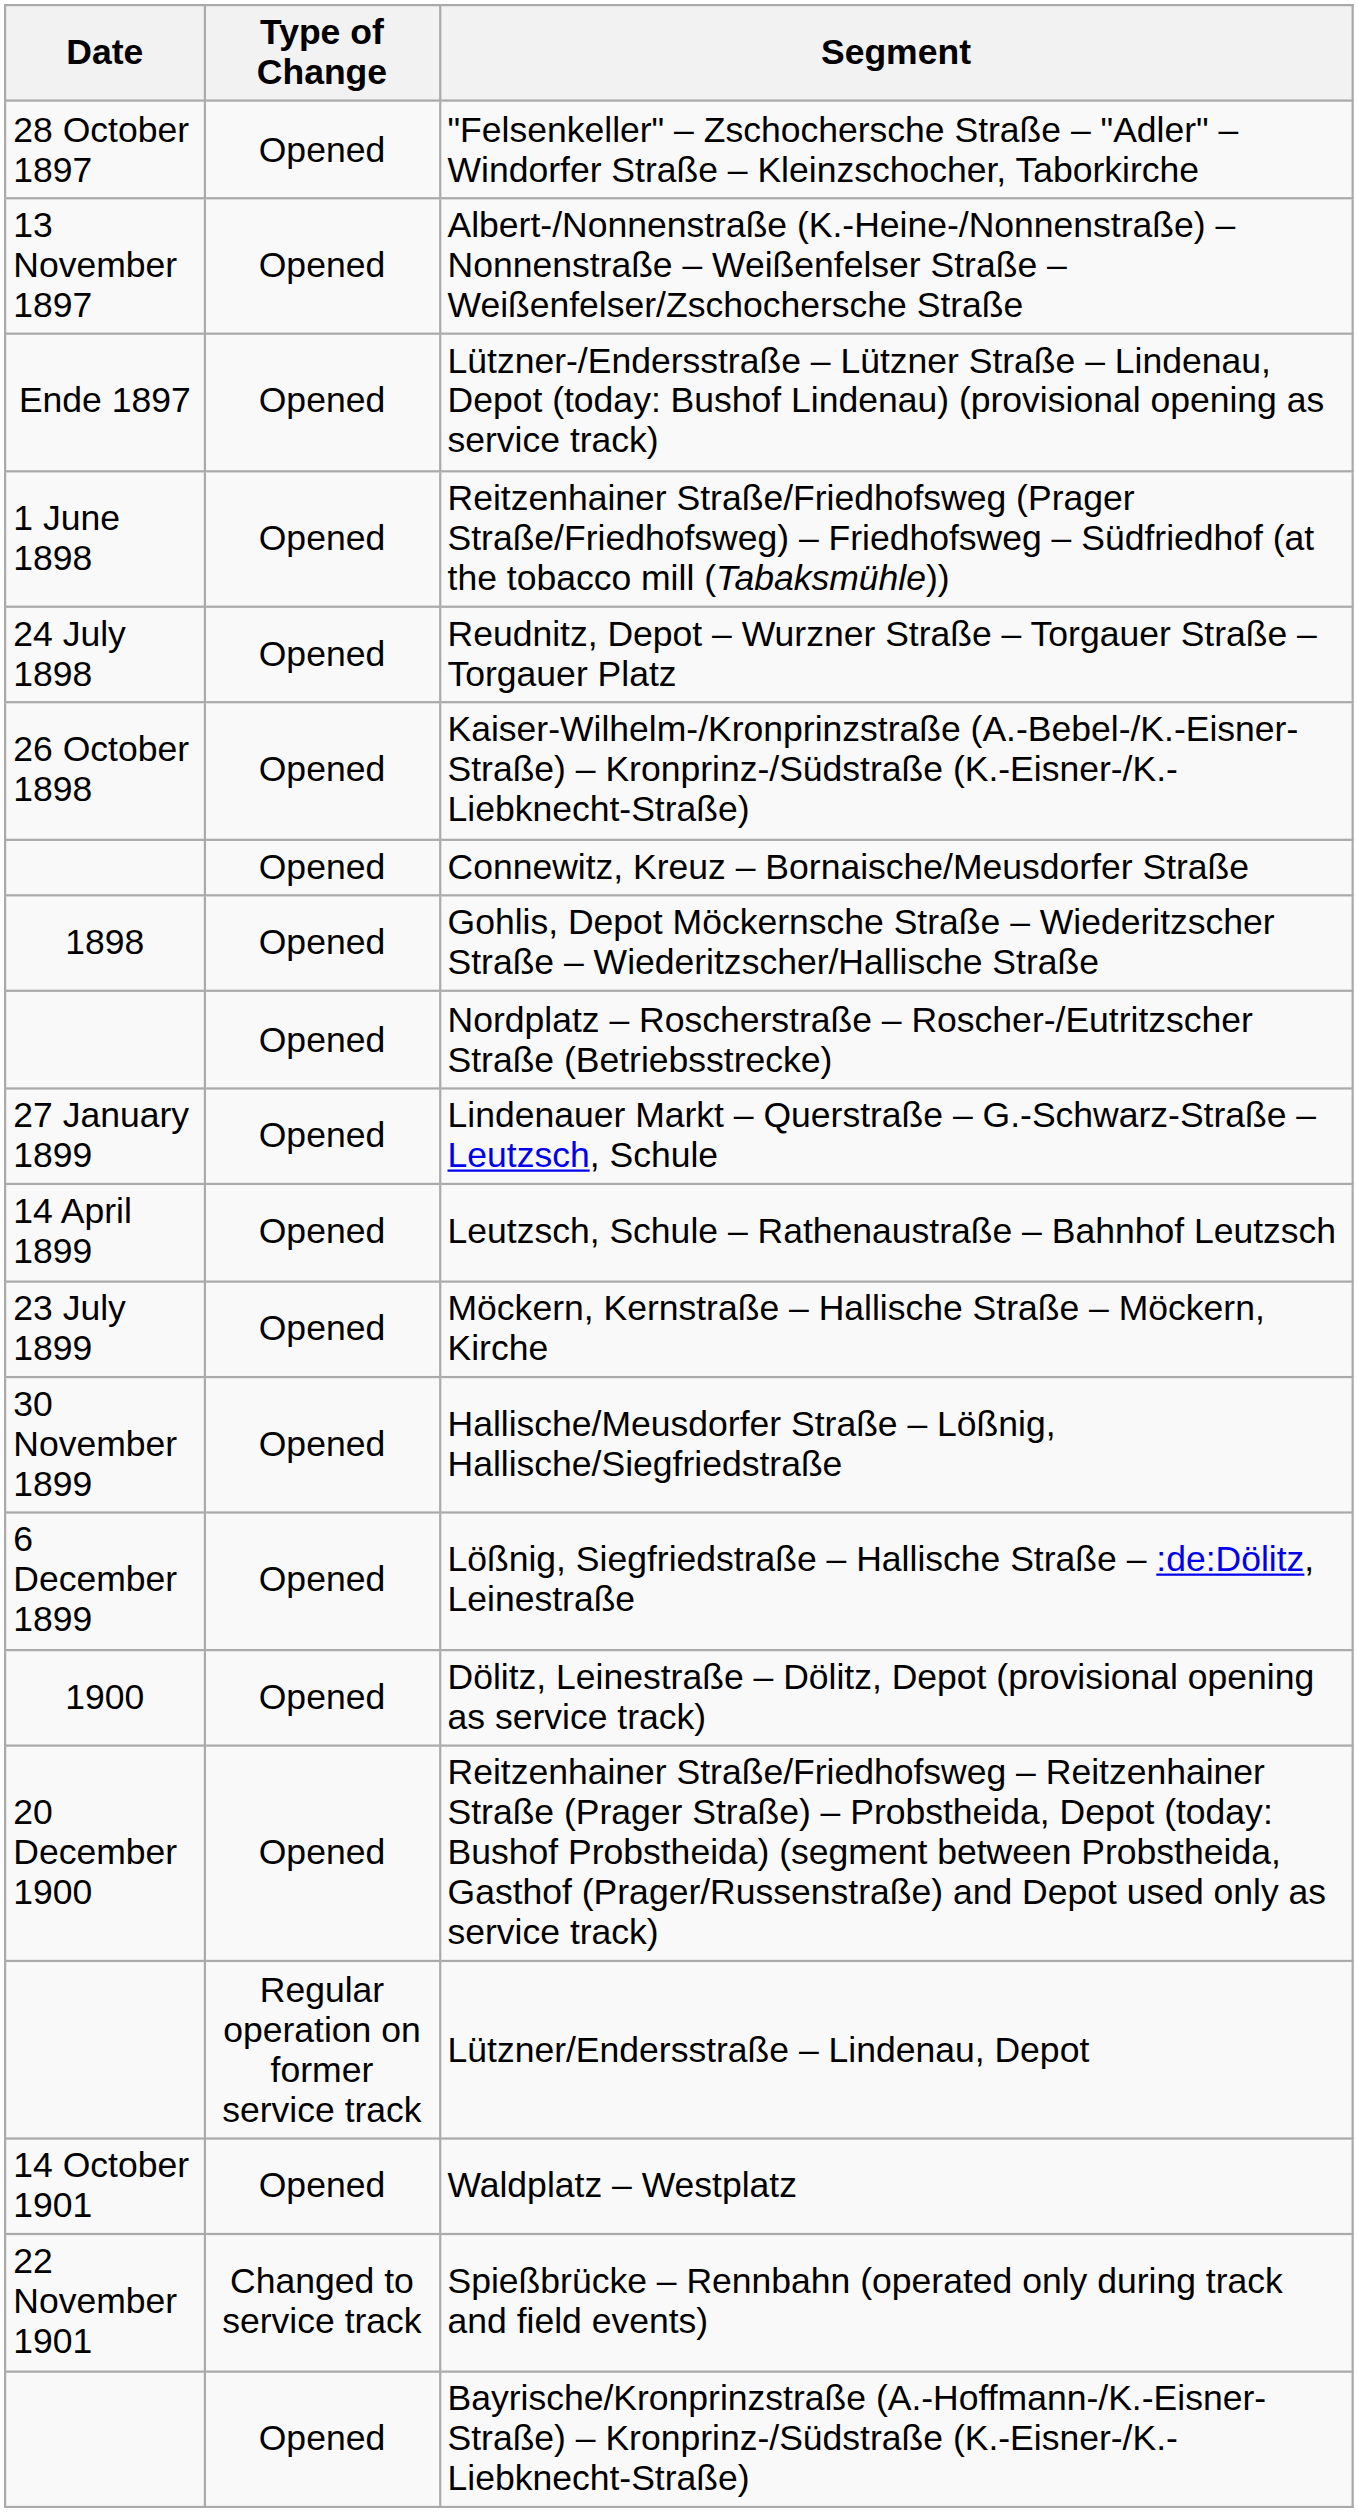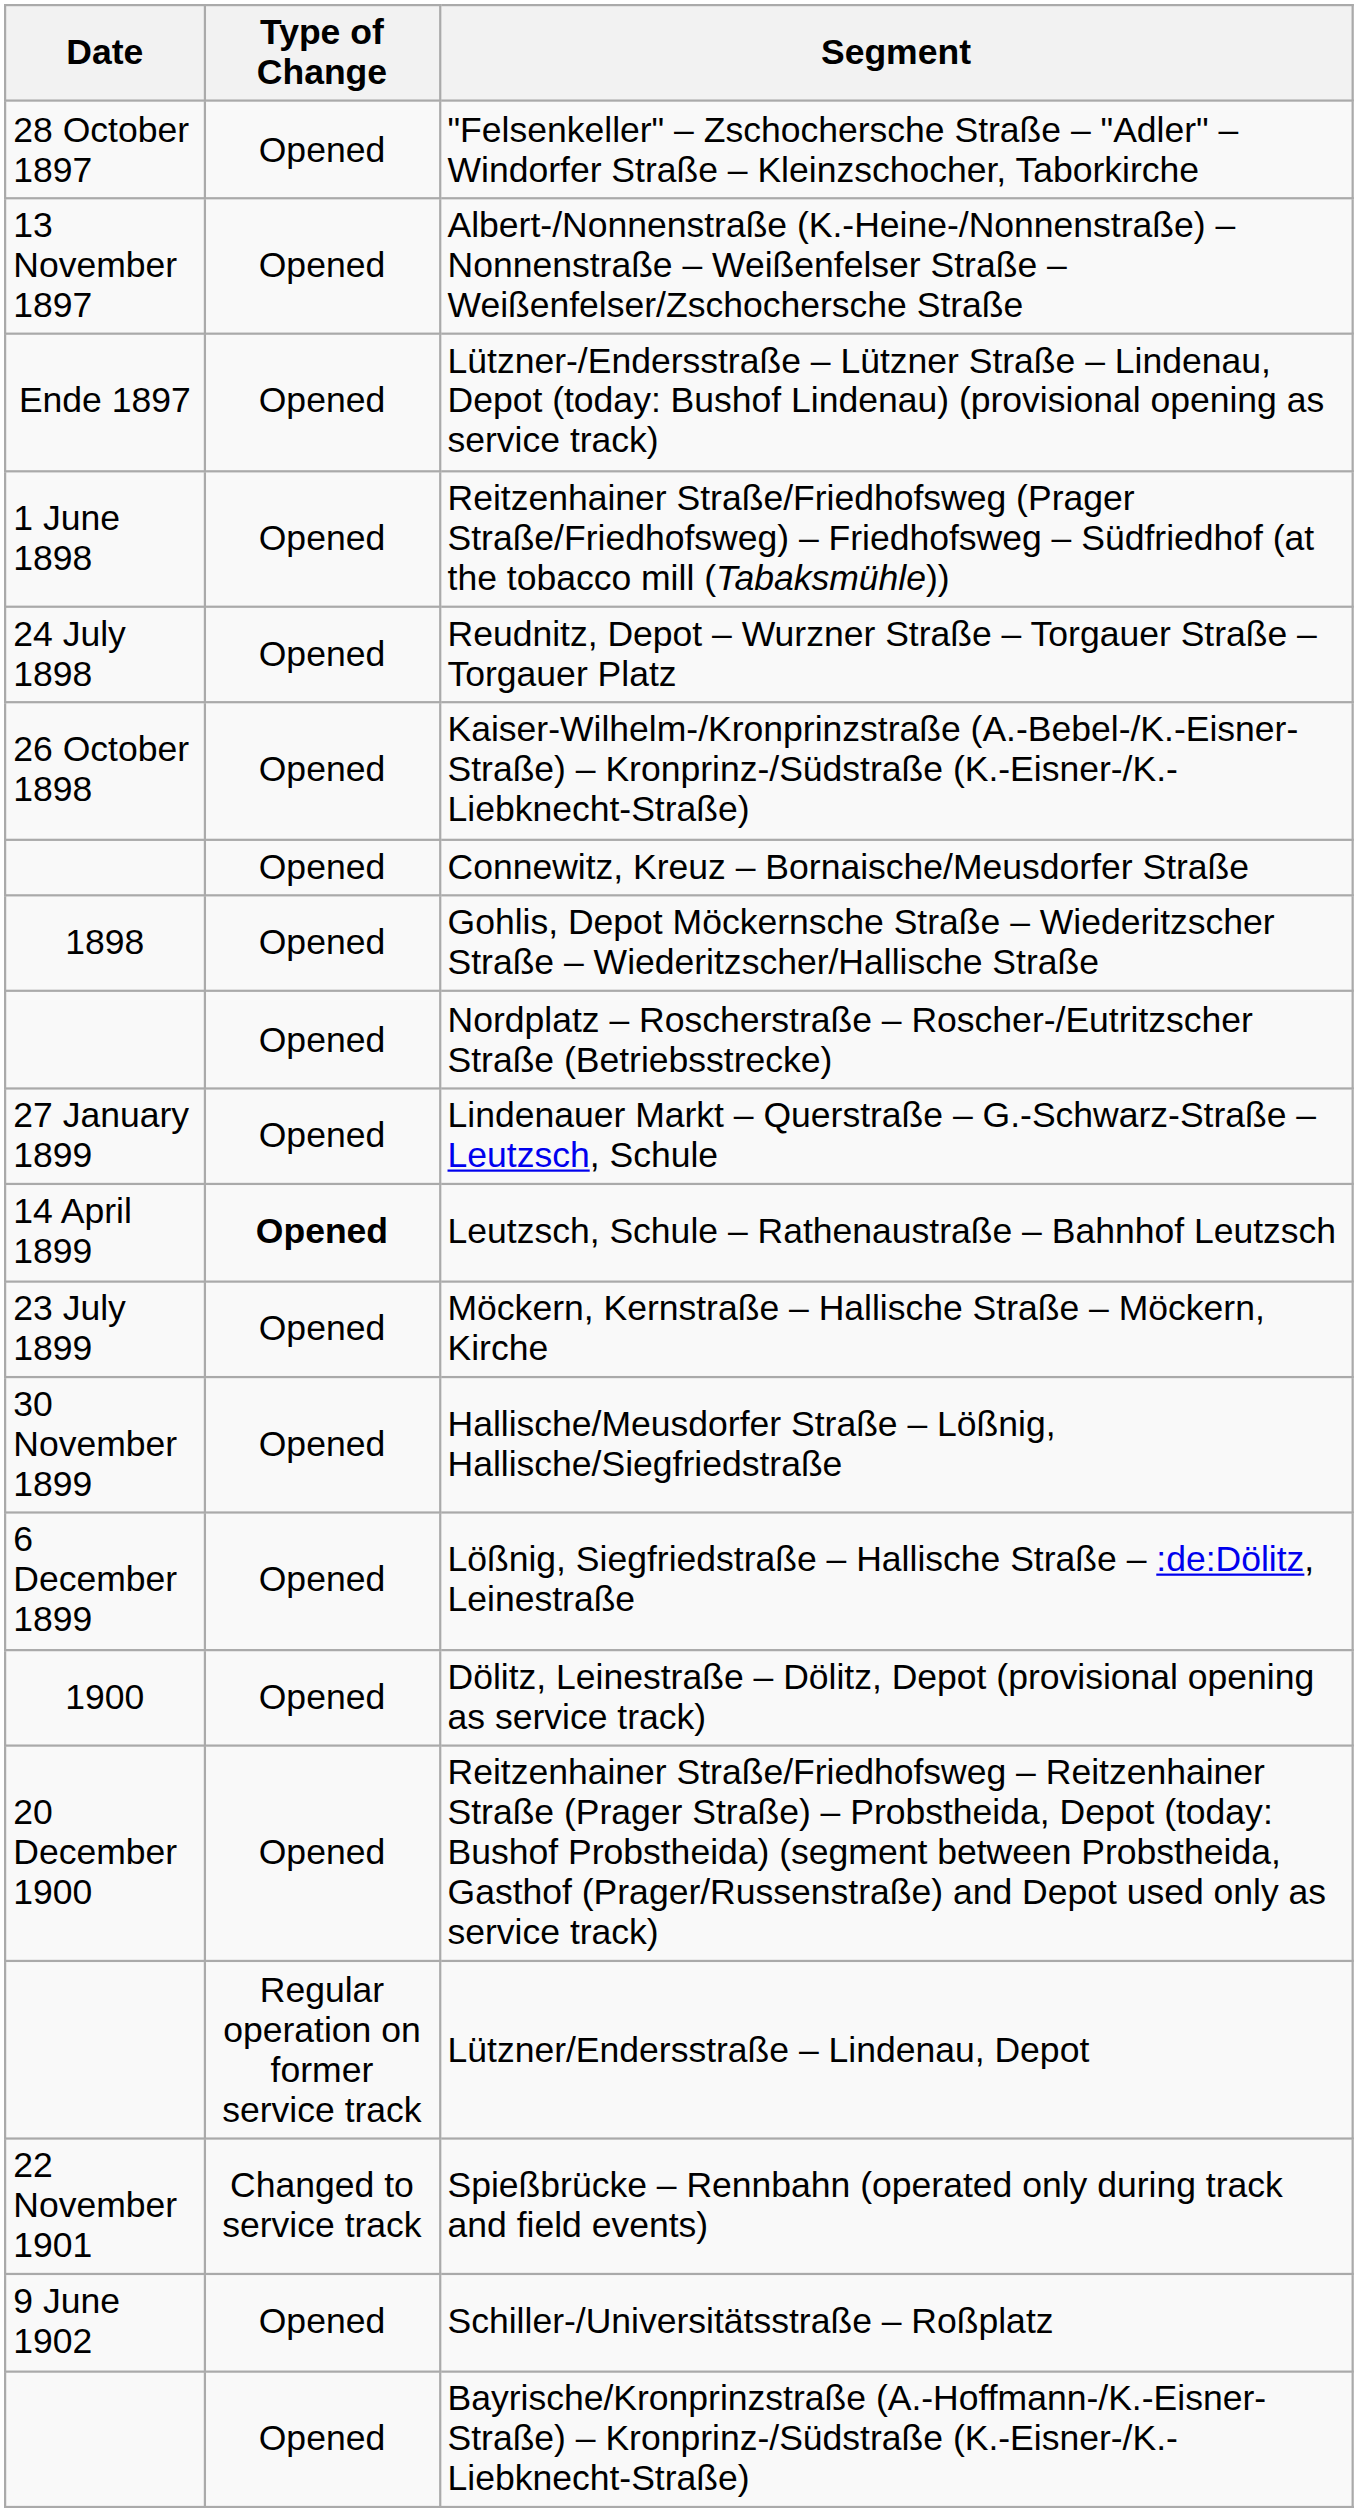 <table class="wikitable">
 <tr>
 <th>Date</th>
 <th>Type of Change</th>
 <th>Segment</th>
 </tr>
 <tr>
 <td>28 October 1897</td>
 <td align="center">Opened</td>
 <td>"Felsenkeller" – Zschochersche Straße – "Adler" – Windorfer Straße – Kleinzschocher, Taborkirche</td>
 </tr>
 <tr>
 <td>13 November 1897</td>
 <td align="center">Opened</td>
 <td>Albert-/Nonnenstraße (K.-Heine-/Nonnenstraße) – Nonnenstraße – Weißenfelser Straße – Weißenfelser/Zschochersche Straße</td>
 </tr>
 <tr>
 <td align="center">Ende 1897</td>
 <td align="center">Opened</td>
 <td>Lützner-/Endersstraße – Lützner Straße – Lindenau, Depot (today: Bushof Lindenau) (provisional opening as service track)</td>
 </tr>
 <tr>
 <td>1 June 1898</td>
 <td align="center">Opened</td>
 <td>Reitzenhainer Straße/Friedhofsweg (Prager Straße/Friedhofsweg) – Friedhofsweg – Südfriedhof (at the tobacco mill (<em>Tabaksmühle</em>))</td>
 </tr>
 <tr>
 <td>24 July 1898</td>
 <td align="center">Opened</td>
 <td>Reudnitz, Depot – Wurzner Straße – Torgauer Straße – Torgauer Platz</td>
 </tr>
 <tr>
 <td>26 October 1898</td>
 <td align="center">Opened</td>
 <td>Kaiser-Wilhelm-/Kronprinzstraße (A.-Bebel-/K.-Eisner-Straße) – Kronprinz-/Südstraße (K.-Eisner-/K.-Liebknecht-Straße)</td>
 </tr>
 <tr>
 <td></td>
 <td align="center">Opened</td>
 <td>Connewitz, Kreuz – Bornaische/Meusdorfer Straße</td>
 </tr>
 <tr>
 <td align="center">1898</td>
 <td align="center">Opened</td>
 <td>Gohlis, Depot Möckernsche Straße – Wiederitzscher Straße – Wiederitzscher/Hallische Straße</td>
 </tr>
 <tr>
 <td></td>
 <td align="center">Opened</td>
 <td>Nordplatz – Roscherstraße – Roscher-/Eutritzscher Straße (Betriebsstrecke)</td>
 </tr>
 <tr>
 <td>27 January 1899</td>
 <td align="center">Opened</td>
 <td>Lindenauer Markt – Querstraße – G.-Schwarz-Straße – <a href='#'>Leutzsch</a>, Schule</td>
 </tr>
 <tr>
 <td>14 April 1899</td>
-<td align="center">Opened</td>
+<td align="center"><strong>Opened</strong></td>
 <td>Leutzsch, Schule – Rathenaustraße – Bahnhof Leutzsch</td>
 </tr>
 <tr>
 <td>23 July 1899</td>
 <td align="center">Opened</td>
 <td>Möckern, Kernstraße – Hallische Straße – Möckern, Kirche</td>
 </tr>
 <tr>
 <td>30 November 1899</td>
 <td align="center">Opened</td>
 <td>Hallische/Meusdorfer Straße – Lößnig, Hallische/Siegfriedstraße</td>
 </tr>
 <tr>
 <td>6 December 1899</td>
 <td align="center">Opened</td>
 <td>Lößnig, Siegfriedstraße – Hallische Straße – <a href='#'>:de:Dölitz</a>, Leinestraße</td>
 </tr>
 <tr>
 <td align="center">1900</td>
 <td align="center">Opened</td>
 <td>Dölitz, Leinestraße – Dölitz, Depot (provisional opening as service track)</td>
 </tr>
 <tr>
 <td>20 December 1900</td>
 <td align="center">Opened</td>
 <td>Reitzenhainer Straße/Friedhofsweg – Reitzenhainer Straße (Prager Straße) – Probstheida, Depot (today:  Bushof Probstheida) (segment between Probstheida, Gasthof (Prager/Russenstraße) and Depot used only as service track)</td>
 </tr>
 <tr>
 <td></td>
 <td align="center">Regular operation on former service track</td>
 <td>Lützner/Endersstraße – Lindenau, Depot</td>
 </tr>
 <tr>
-<td>14 October 1901</td>
-<td align="center">Opened</td>
-<td>Waldplatz – Westplatz</td>
-</tr>
-<tr>
 <td>22 November 1901</td>
 <td align="center">Changed to service track</td>
 <td>Spießbrücke – Rennbahn (operated only during track and field events)</td>
+</tr>
+<tr>
+<td>9 June 1902</td>
+<td align="center">Opened</td>
+<td>Schiller-/Universitätsstraße – Roßplatz</td>
 </tr>
 <tr>
 <td></td>
 <td align="center">Opened</td>
 <td>Bayrische/Kronprinzstraße (A.-Hoffmann-/K.-Eisner-Straße) – Kronprinz-/Südstraße (K.-Eisner-/K.-Liebknecht-Straße)</td>
 </tr>
 <tr>
 </tr>
 </table>
